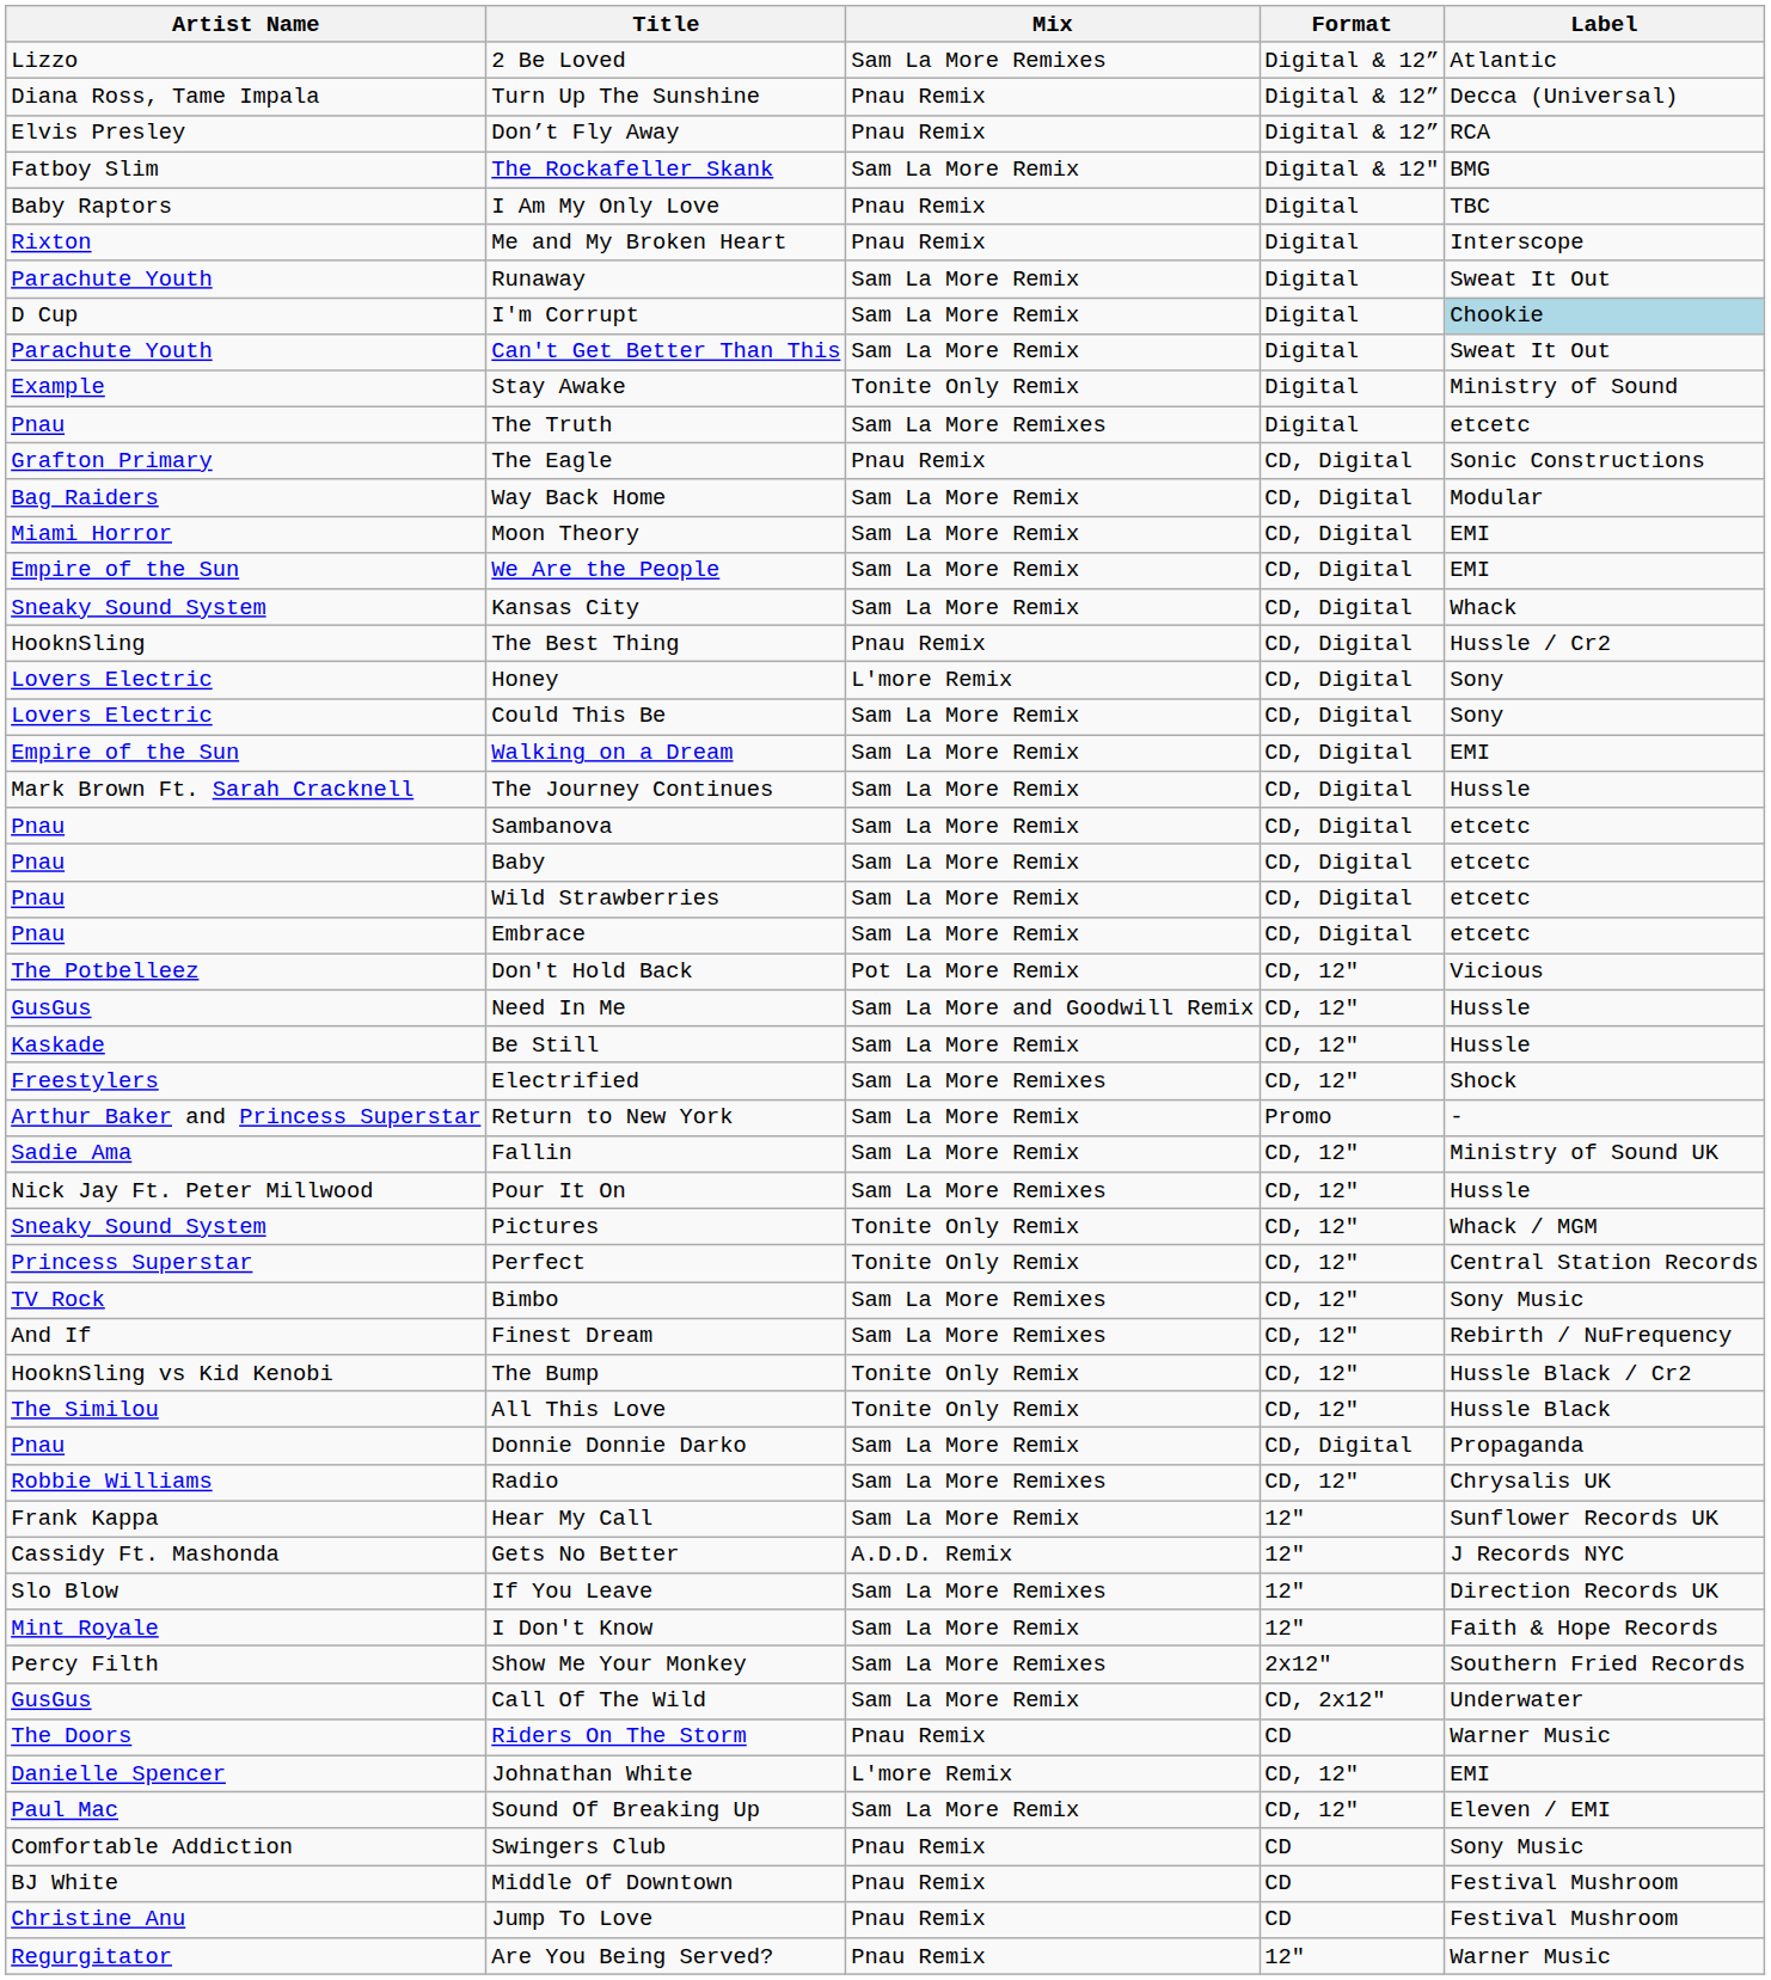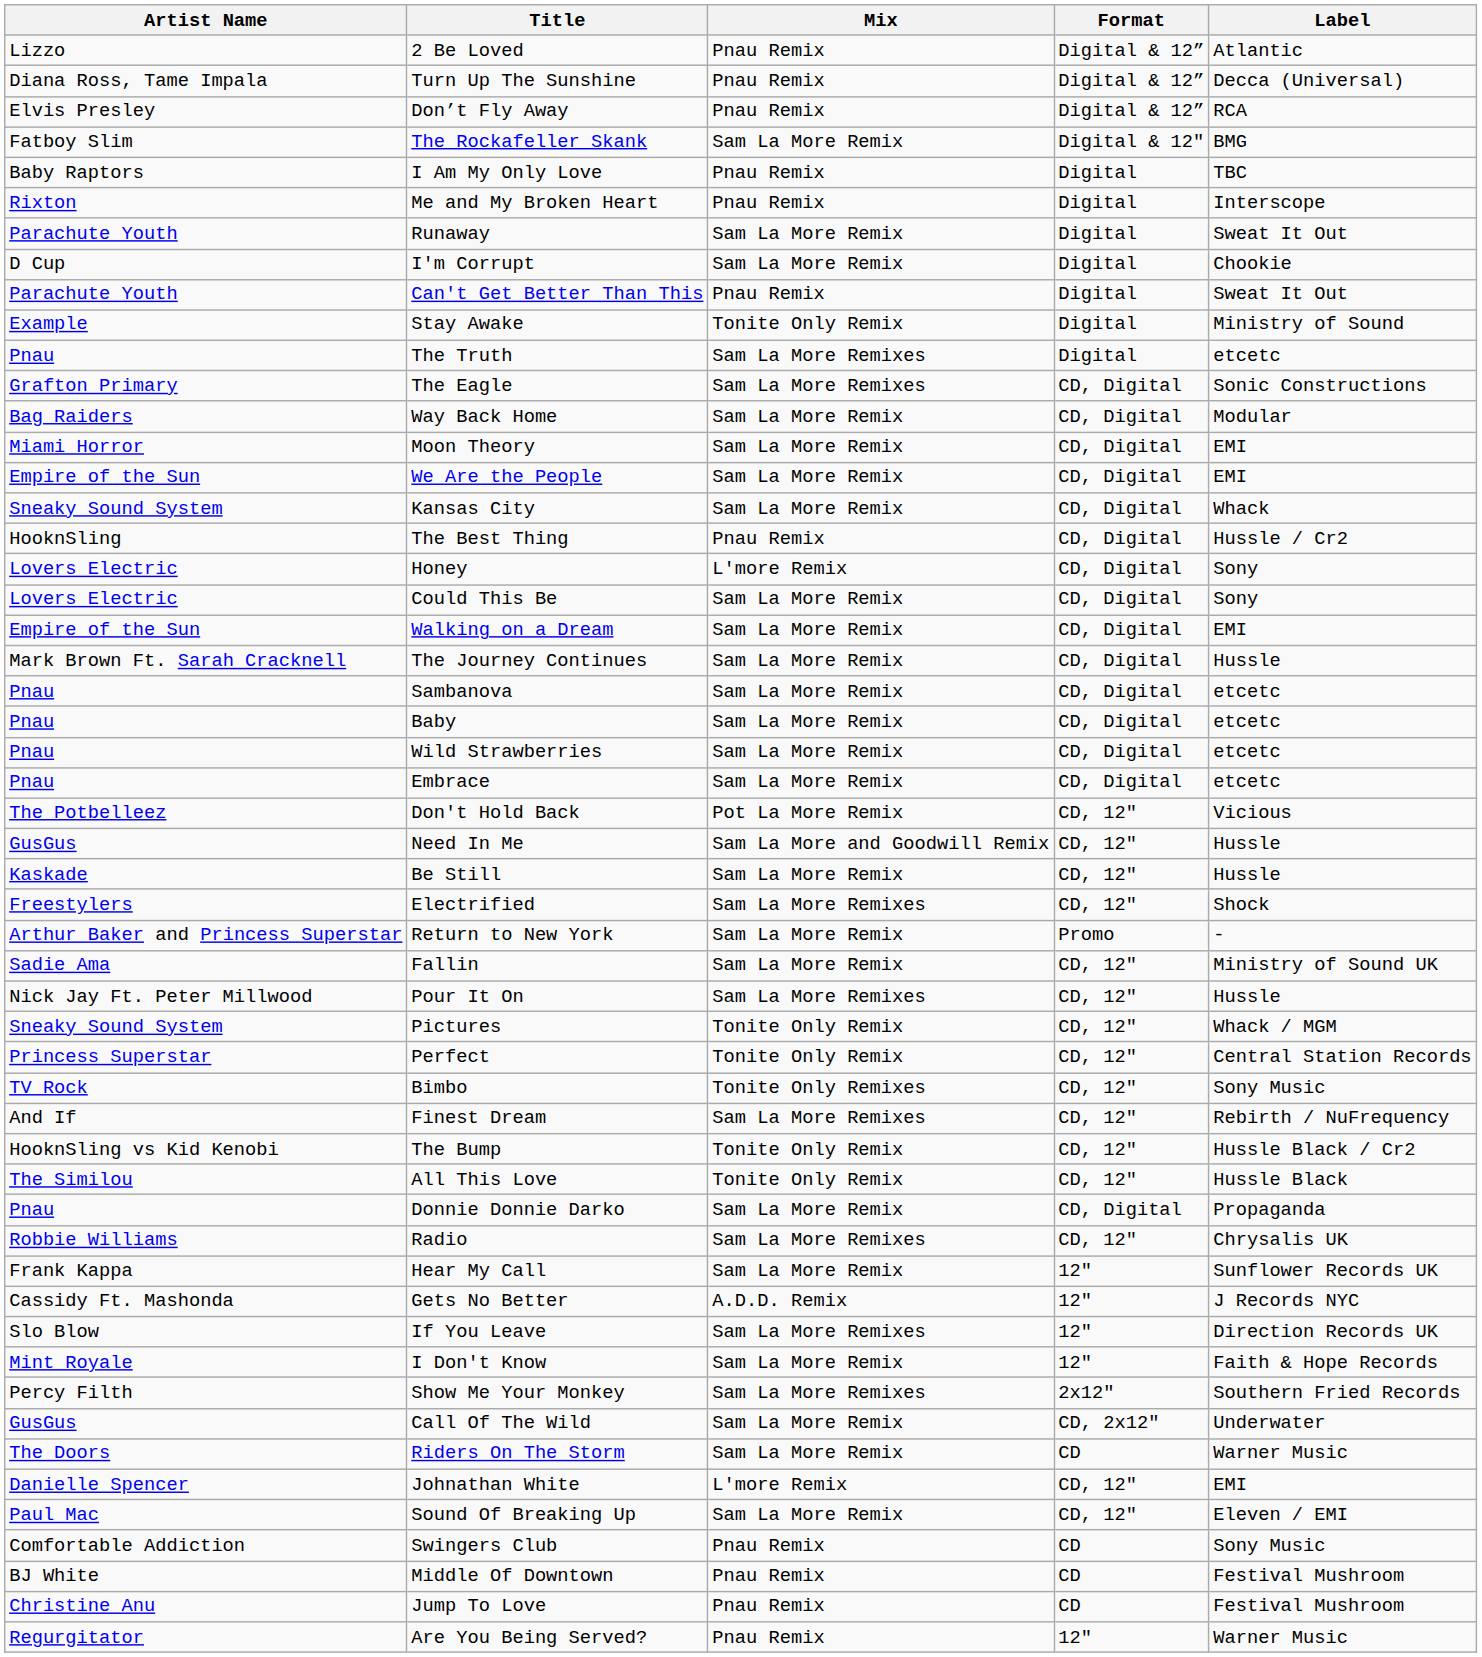 <table class="wikitable">
 <tr>
 <th>Artist Name</th>
 <th>Title</th>
 <th>Mix</th>
 <th>Format</th>
 <th>Label</th>
 </tr>
 <tr>
 <td>Lizzo</td>
 <td>2 Be Loved</td>
-<td>Sam La More Remixes</td>
+<td>Pnau Remix</td>
 <td>Digital & 12”</td>
 <td>Atlantic</td>
 </tr>
 <tr>
 <td>Diana Ross, Tame Impala</td>
 <td>Turn Up The Sunshine</td>
 <td>Pnau Remix</td>
 <td>Digital & 12”</td>
 <td>Decca (Universal)</td>
 </tr>
 <tr>
 <td>Elvis Presley</td>
 <td>Don’t Fly Away</td>
 <td>Pnau Remix</td>
 <td>Digital & 12”</td>
 <td>RCA</td>
 </tr>
 <tr>
 <td>Fatboy Slim</td>
 <td><a href='#'>The Rockafeller Skank</a></td>
 <td>Sam La More Remix</td>
 <td>Digital & 12"</td>
 <td>BMG</td>
 </tr>
 <tr>
 <td>Baby Raptors</td>
 <td>I Am My Only Love</td>
 <td>Pnau Remix</td>
 <td>Digital</td>
 <td>TBC</td>
 </tr>
 <tr>
 <td><a href='#'>Rixton</a></td>
 <td>Me and My Broken Heart</td>
 <td>Pnau Remix</td>
 <td>Digital</td>
 <td>Interscope</td>
 </tr>
 <tr>
 <td><a href='#'>Parachute Youth</a></td>
 <td>Runaway</td>
 <td>Sam La More Remix</td>
 <td>Digital</td>
 <td>Sweat It Out</td>
 </tr>
 <tr>
 <td>D Cup</td>
 <td>I'm Corrupt</td>
 <td>Sam La More Remix</td>
 <td>Digital</td>
-<td style="background: lightblue;">Chookie</td>
+<td>Chookie</td>
 </tr>
 <tr>
 <td><a href='#'>Parachute Youth</a></td>
 <td><a href='#'>Can't Get Better Than This</a></td>
-<td>Sam La More Remix</td>
+<td>Pnau Remix</td>
 <td>Digital</td>
 <td>Sweat It Out</td>
 </tr>
 <tr>
 <td><a href='#'>Example</a></td>
 <td>Stay Awake</td>
 <td>Tonite Only Remix</td>
 <td>Digital</td>
 <td>Ministry of Sound</td>
 </tr>
 <tr>
 <td><a href='#'>Pnau</a></td>
 <td>The Truth</td>
 <td>Sam La More Remixes</td>
 <td>Digital</td>
 <td>etcetc</td>
 </tr>
 <tr>
 <td><a href='#'>Grafton Primary</a></td>
 <td>The Eagle</td>
-<td>Pnau Remix</td>
+<td>Sam La More Remixes</td>
 <td>CD, Digital</td>
 <td>Sonic Constructions</td>
 </tr>
 <tr>
 <td><a href='#'>Bag Raiders</a></td>
 <td>Way Back Home</td>
 <td>Sam La More Remix</td>
 <td>CD, Digital</td>
 <td>Modular</td>
 </tr>
 <tr>
 <td><a href='#'>Miami Horror</a></td>
 <td>Moon Theory</td>
 <td>Sam La More Remix</td>
 <td>CD, Digital</td>
 <td>EMI</td>
 </tr>
 <tr>
 <td><a href='#'>Empire of the Sun</a></td>
 <td><a href='#'>We Are the People</a></td>
 <td>Sam La More Remix</td>
 <td>CD, Digital</td>
 <td>EMI</td>
 </tr>
 <tr>
 <td><a href='#'>Sneaky Sound System</a></td>
 <td>Kansas City</td>
 <td>Sam La More Remix</td>
 <td>CD, Digital</td>
 <td>Whack</td>
 </tr>
 <tr>
 <td>HooknSling</td>
 <td>The Best Thing</td>
 <td>Pnau Remix</td>
 <td>CD, Digital</td>
 <td>Hussle / Cr2</td>
 </tr>
 <tr>
 <td><a href='#'>Lovers Electric</a></td>
 <td>Honey</td>
 <td>L'more Remix</td>
 <td>CD, Digital</td>
 <td>Sony</td>
 </tr>
 <tr>
 <td><a href='#'>Lovers Electric</a></td>
 <td>Could This Be</td>
 <td>Sam La More Remix</td>
 <td>CD, Digital</td>
 <td>Sony</td>
 </tr>
 <tr>
 <td><a href='#'>Empire of the Sun</a></td>
 <td><a href='#'>Walking on a Dream</a></td>
 <td>Sam La More Remix</td>
 <td>CD, Digital</td>
 <td>EMI</td>
 </tr>
 <tr>
 <td>Mark Brown Ft. <a href='#'>Sarah Cracknell</a></td>
 <td>The Journey Continues</td>
 <td>Sam La More Remix</td>
 <td>CD, Digital</td>
 <td>Hussle</td>
 </tr>
 <tr>
 <td><a href='#'>Pnau</a></td>
 <td>Sambanova</td>
 <td>Sam La More Remix</td>
 <td>CD, Digital</td>
 <td>etcetc</td>
 </tr>
 <tr>
 <td><a href='#'>Pnau</a></td>
 <td>Baby</td>
 <td>Sam La More Remix</td>
 <td>CD, Digital</td>
 <td>etcetc</td>
 </tr>
 <tr>
 <td><a href='#'>Pnau</a></td>
 <td>Wild Strawberries</td>
 <td>Sam La More Remix</td>
 <td>CD, Digital</td>
 <td>etcetc</td>
 </tr>
 <tr>
 <td><a href='#'>Pnau</a></td>
 <td>Embrace</td>
 <td>Sam La More Remix</td>
 <td>CD, Digital</td>
 <td>etcetc</td>
 </tr>
 <tr>
 <td><a href='#'>The Potbelleez</a></td>
 <td>Don't Hold Back</td>
 <td>Pot La More Remix</td>
 <td>CD, 12"</td>
 <td>Vicious</td>
 </tr>
 <tr>
 <td><a href='#'>GusGus</a></td>
 <td>Need In Me</td>
 <td>Sam La More and Goodwill Remix</td>
 <td>CD, 12"</td>
 <td>Hussle</td>
 </tr>
 <tr>
 <td><a href='#'>Kaskade</a></td>
 <td>Be Still</td>
 <td>Sam La More Remix</td>
 <td>CD, 12"</td>
 <td>Hussle</td>
 </tr>
 <tr>
 <td><a href='#'>Freestylers</a></td>
 <td>Electrified</td>
 <td>Sam La More Remixes</td>
 <td>CD, 12"</td>
 <td>Shock</td>
 </tr>
 <tr>
 <td><a href='#'>Arthur Baker</a> and <a href='#'>Princess Superstar</a></td>
 <td>Return to New York</td>
 <td>Sam La More Remix</td>
 <td>Promo</td>
 <td>-</td>
 </tr>
 <tr>
 <td><a href='#'>Sadie Ama</a></td>
 <td>Fallin</td>
 <td>Sam La More Remix</td>
 <td>CD, 12"</td>
 <td>Ministry of Sound UK</td>
 </tr>
 <tr>
 <td>Nick Jay Ft. Peter Millwood</td>
 <td>Pour It On</td>
 <td>Sam La More Remixes</td>
 <td>CD, 12"</td>
 <td>Hussle</td>
 </tr>
 <tr>
 <td><a href='#'>Sneaky Sound System</a></td>
 <td>Pictures</td>
 <td>Tonite Only Remix</td>
 <td>CD, 12"</td>
 <td>Whack / MGM</td>
 </tr>
 <tr>
 <td><a href='#'>Princess Superstar</a></td>
 <td>Perfect</td>
 <td>Tonite Only Remix</td>
 <td>CD, 12"</td>
 <td>Central Station Records</td>
 </tr>
 <tr>
 <td><a href='#'>TV Rock</a></td>
 <td>Bimbo</td>
-<td>Sam La More Remixes</td>
+<td>Tonite Only Remixes</td>
 <td>CD, 12"</td>
 <td>Sony Music</td>
 </tr>
 <tr>
 <td>And If</td>
 <td>Finest Dream</td>
 <td>Sam La More Remixes</td>
 <td>CD, 12"</td>
 <td>Rebirth / NuFrequency</td>
 </tr>
 <tr>
 <td>HooknSling vs Kid Kenobi</td>
 <td>The Bump</td>
 <td>Tonite Only Remix</td>
 <td>CD, 12"</td>
 <td>Hussle Black / Cr2</td>
 </tr>
 <tr>
 <td><a href='#'>The Similou</a></td>
 <td>All This Love</td>
 <td>Tonite Only Remix</td>
 <td>CD, 12"</td>
 <td>Hussle Black</td>
 </tr>
 <tr>
 <td><a href='#'>Pnau</a></td>
 <td>Donnie Donnie Darko</td>
 <td>Sam La More Remix</td>
 <td>CD, Digital</td>
 <td>Propaganda</td>
 </tr>
 <tr>
 <td><a href='#'>Robbie Williams</a></td>
 <td>Radio</td>
 <td>Sam La More Remixes</td>
 <td>CD, 12"</td>
 <td>Chrysalis UK</td>
 </tr>
 <tr>
 <td>Frank Kappa</td>
 <td>Hear My Call</td>
 <td>Sam La More Remix</td>
 <td>12"</td>
 <td>Sunflower Records UK</td>
 </tr>
 <tr>
 <td>Cassidy Ft. Mashonda</td>
 <td>Gets No Better</td>
 <td>A.D.D. Remix</td>
 <td>12"</td>
 <td>J Records NYC</td>
 </tr>
 <tr>
 <td>Slo Blow</td>
 <td>If You Leave</td>
 <td>Sam La More Remixes</td>
 <td>12"</td>
 <td>Direction Records UK</td>
 </tr>
 <tr>
 <td><a href='#'>Mint Royale</a></td>
 <td>I Don't Know</td>
 <td>Sam La More Remix</td>
 <td>12"</td>
 <td>Faith & Hope Records</td>
 </tr>
 <tr>
 <td>Percy Filth</td>
 <td>Show Me Your Monkey</td>
 <td>Sam La More Remixes</td>
 <td>2x12"</td>
 <td>Southern Fried Records</td>
 </tr>
 <tr>
 <td><a href='#'>GusGus</a></td>
 <td>Call Of The Wild</td>
 <td>Sam La More Remix</td>
 <td>CD, 2x12"</td>
 <td>Underwater</td>
 </tr>
 <tr>
 <td><a href='#'>The Doors</a></td>
 <td><a href='#'>Riders On The Storm</a></td>
-<td>Pnau Remix</td>
+<td>Sam La More Remix</td>
 <td>CD</td>
 <td>Warner Music</td>
 </tr>
 <tr>
 <td><a href='#'>Danielle Spencer</a></td>
 <td>Johnathan White</td>
 <td>L'more Remix</td>
 <td>CD, 12"</td>
 <td>EMI</td>
 </tr>
 <tr>
 <td><a href='#'>Paul Mac</a></td>
 <td>Sound Of Breaking Up</td>
 <td>Sam La More Remix</td>
 <td>CD, 12"</td>
 <td>Eleven / EMI</td>
 </tr>
 <tr>
 <td>Comfortable Addiction</td>
 <td>Swingers Club</td>
 <td>Pnau Remix</td>
 <td>CD</td>
 <td>Sony Music</td>
 </tr>
 <tr>
 <td>BJ White</td>
 <td>Middle Of Downtown</td>
 <td>Pnau Remix</td>
 <td>CD</td>
 <td>Festival Mushroom</td>
 </tr>
 <tr>
 <td><a href='#'>Christine Anu</a></td>
 <td>Jump To Love</td>
 <td>Pnau Remix</td>
 <td>CD</td>
 <td>Festival Mushroom</td>
 </tr>
 <tr>
 <td><a href='#'>Regurgitator</a></td>
 <td>Are You Being Served?</td>
 <td>Pnau Remix</td>
 <td>12"</td>
 <td>Warner Music</td>
 </tr>
 </table>
